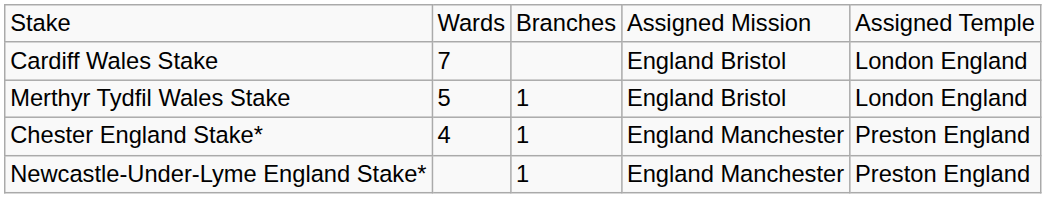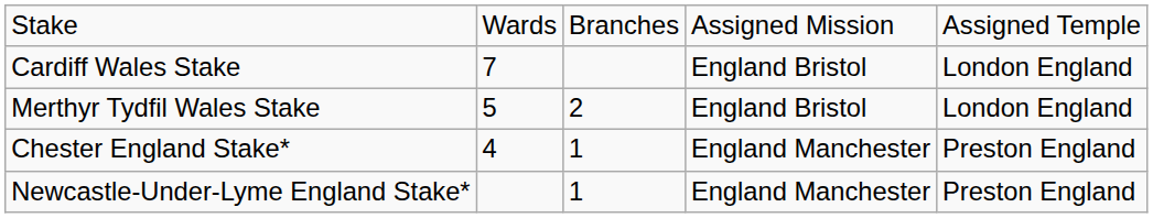 <table class="wikitable">
 <tr>
 <td>Stake</td>
 <td>Wards</td>
 <td>Branches</td>
 <td>Assigned Mission</td>
 <td>Assigned Temple</td>
 </tr>
 <tr>
 <td>Cardiff Wales Stake</td>
 <td>7</td>
 <td></td>
 <td>England Bristol</td>
 <td>London England</td>
 </tr>
 <tr>
 <td>Merthyr Tydfil Wales Stake</td>
 <td>5</td>
-<td>1</td>
+<td>2</td>
 <td>England Bristol</td>
 <td>London England</td>
 </tr>
 <tr>
 <td>Chester England Stake*</td>
 <td>4</td>
 <td>1</td>
 <td>England Manchester</td>
 <td>Preston England</td>
 </tr>
 <tr>
 <td>Newcastle-Under-Lyme England Stake*</td>
 <td></td>
 <td>1</td>
 <td>England Manchester</td>
 <td>Preston England</td>
 </tr>
 </table>
